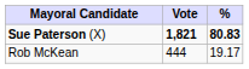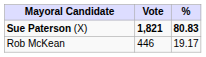 <table class="wikitable">
 <tr>
 <th style="background:#ddf; width:200px;">Mayoral Candidate</th>
 <th style="background:#ddf; width:50px;">Vote</th>
 <th style="background:#ddf; width:30px;">%</th>
 </tr>
 <tr>
 <td><strong>Sue Paterson</strong> (X)</td>
 <td><strong>1,821</strong></td>
 <td><strong>80.83</strong></td>
 </tr>
 <tr>
 <td>Rob McKean</td>
-<td>444</td>
+<td>446</td>
 <td>19.17</td>
 </tr>
 </table>
